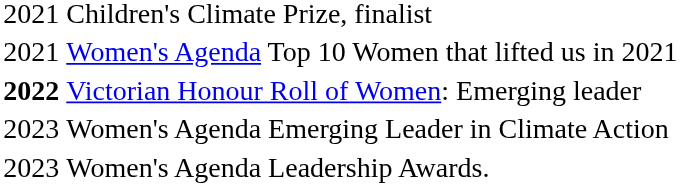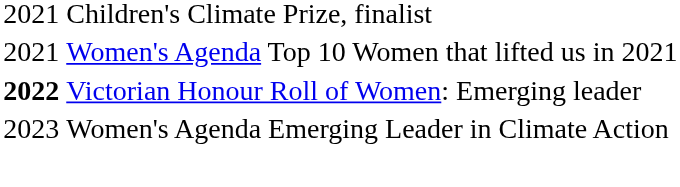 <table ->
 <tr>
 <td>2021</td>
 <td>Children's Climate Prize, finalist</td>
 </tr>
 <tr>
 <td>2021</td>
 <td><a href='#'>Women's Agenda</a> Top 10 Women that lifted us in 2021</td>
 </tr>
 <tr>
 <td><strong>2022</strong></td>
 <td><a href='#'>Victorian Honour Roll of Women</a>: Emerging leader</td>
 </tr>
 <tr>
 <td>2023</td>
 <td>Women's Agenda Emerging Leader in Climate Action</td>
 </tr>
-<tr>
-<td>2023</td>
-<td>Women's Agenda Leadership Awards.</td>
-</tr>
 </table>
